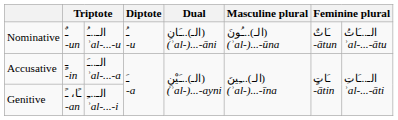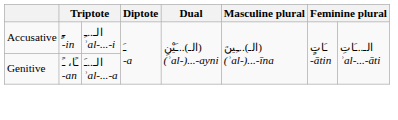 <table class="wikitable">
 <tr>
 <th></th>
 <th colspan="2">Triptote</th>
 <th>Diptote</th>
 <th>Dual</th>
 <th>Masculine plural</th>
 <th colspan="2">Feminine plural</th>
 </tr>
 <tr>
-<td>Nominative</td>
-<td>ـٌ<br><em>-un</em></td>
-<td>الـ..ـُ<br><em>ʾal-...-u</em></td>
-<td>ـُ<br>-<em>u</em></td>
-<td>الـ)..ـَانِ)<br><em>(ʾal-)...-āni</em></td>
-<td>الـ)..ـُونَ)<br><em>(ʾal-)...-ūna</em></td>
-<td>ـَاتٌ<br><em>-ātun</em></td>
-<td>الـ..ـَاتُ<br><em>ʾal-...-ātu</em></td>
-</tr>
-<tr>
 <td>Accusative</td>
 <td>ـٍ<br><em>-in</em></td>
-<td>الـ..ـَ<br><em>ʾal-...-a</em></td>
+<td>الـ..ـِ<br><em>ʾal-...-i</em></td>
 <td rowspan="2">ـَ<br>-<em>a</em></td>
 <td rowspan="2">الـ)..ـَيْنِ)<br><em>(ʾal-)...-ayni</em></td>
 <td rowspan="2">الـ)..ـِينَ)<br><em>(ʾal-)...-īna</em></td>
 <td rowspan="2">ـَاتٍ<br><em>-ātin</em></td>
 <td rowspan="2">الـ..ـَاتِ<br><em>ʾal-...-āti</em></td>
 </tr>
 <tr>
 <td>Genitive</td>
 <td>ـًا، ـً<br><em>-an</em></td>
-<td>الـ..ـِ<br><em>ʾal-...-i</em></td>
+<td>الـ..ـَ<br><em>ʾal-...-a</em></td>
 </tr>
 </table>
